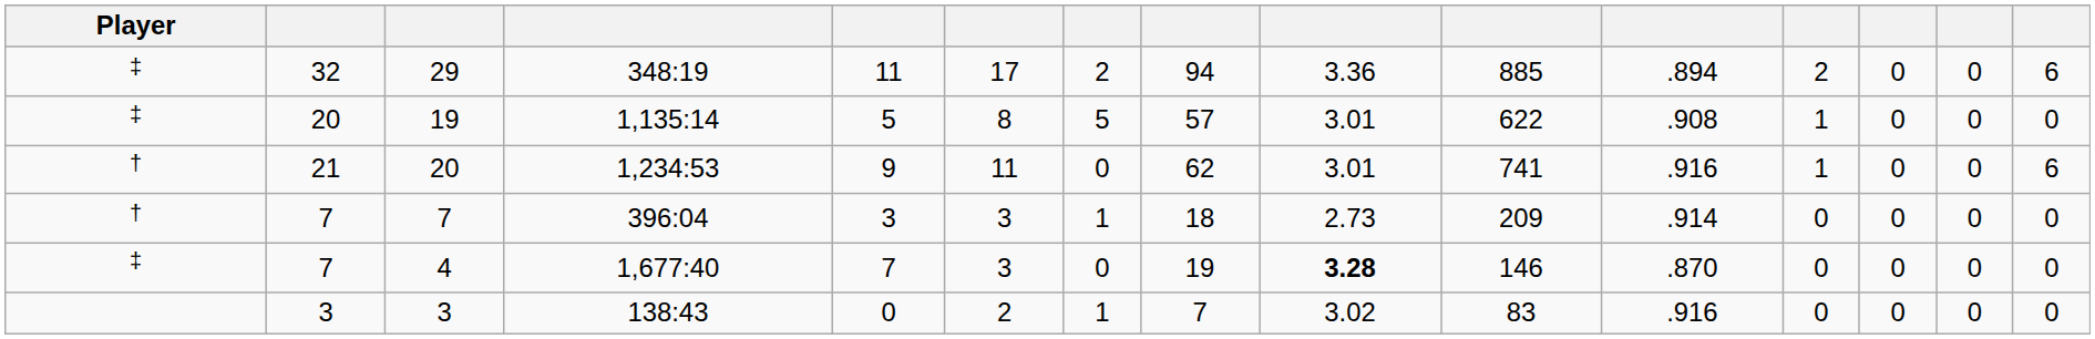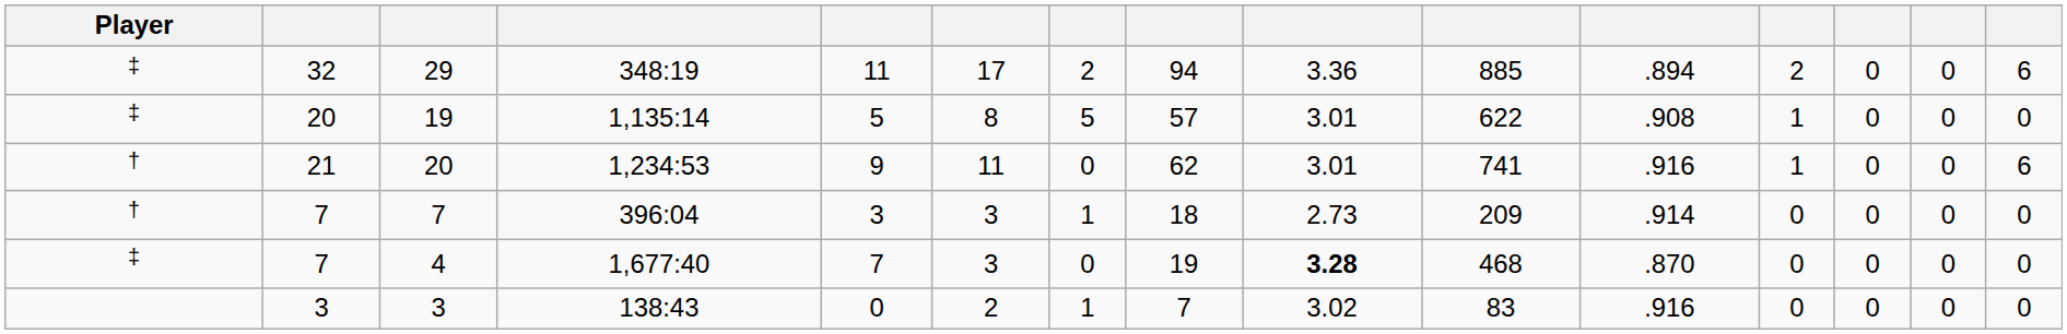 <table class="wikitable sortable" style="width:100%;">
 <tr style="text-align:center; background:#ddd;">
 <th>Player</th>
 <th></th>
 <th></th>
 <th></th>
 <th></th>
 <th></th>
 <th></th>
 <th></th>
 <th></th>
 <th></th>
 <th></th>
 <th></th>
 <th></th>
 <th></th>
 <th></th>
 </tr>
 <tr align=center>
 <td><sup>‡</sup></td>
 <td>32</td>
 <td>29</td>
 <td>348:19</td>
 <td>11</td>
 <td>17</td>
 <td>2</td>
 <td>94</td>
 <td>3.36</td>
 <td>885</td>
 <td>.894</td>
 <td>2</td>
 <td>0</td>
 <td>0</td>
 <td>6</td>
 </tr>
 <tr align=center>
 <td><sup>‡</sup></td>
 <td>20</td>
 <td>19</td>
 <td>1,135:14</td>
 <td>5</td>
 <td>8</td>
 <td>5</td>
 <td>57</td>
 <td>3.01</td>
 <td>622</td>
 <td>.908</td>
 <td>1</td>
 <td>0</td>
 <td>0</td>
 <td>0</td>
 </tr>
 <tr align=center>
 <td><sup>†</sup></td>
 <td>21</td>
 <td>20</td>
 <td>1,234:53</td>
 <td>9</td>
 <td>11</td>
 <td>0</td>
 <td>62</td>
 <td>3.01</td>
 <td>741</td>
 <td>.916</td>
 <td>1</td>
 <td>0</td>
 <td>0</td>
 <td>6</td>
 </tr>
 <tr align=center>
 <td><sup>†</sup></td>
 <td>7</td>
 <td>7</td>
 <td>396:04</td>
 <td>3</td>
 <td>3</td>
 <td>1</td>
 <td>18</td>
 <td>2.73</td>
 <td>209</td>
 <td>.914</td>
 <td>0</td>
 <td>0</td>
 <td>0</td>
 <td>0</td>
 </tr>
 <tr align=center>
 <td><sup>‡</sup></td>
 <td>7</td>
 <td>4</td>
 <td>1,677:40</td>
 <td>7</td>
 <td>3</td>
 <td>0</td>
 <td>19</td>
 <td><strong>3.28</strong></td>
-<td>146</td>
+<td>468</td>
 <td>.870</td>
 <td>0</td>
 <td>0</td>
 <td>0</td>
 <td>0</td>
 </tr>
 <tr align=center>
 <td></td>
 <td>3</td>
 <td>3</td>
 <td>138:43</td>
 <td>0</td>
 <td>2</td>
 <td>1</td>
 <td>7</td>
 <td>3.02</td>
 <td>83</td>
 <td>.916</td>
 <td>0</td>
 <td>0</td>
 <td>0</td>
 <td>0</td>
 </tr>
 </table>
